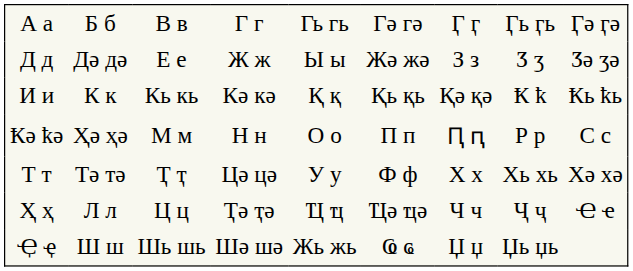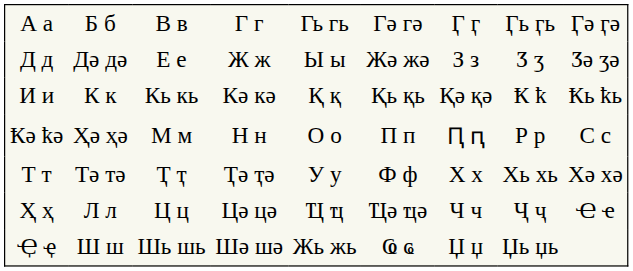 <table cellpadding=4 class="Unicode" style="font-size:larger; text-align:center; border-color:black; border-width:1px; border-style:solid; border-collapse:collapse; background-color:#F8F8EF;" summary="Sixty-two letters of the Abkhaz alphabet, capital and small">
 <tr>
 <td>А а</td>
 <td>Б б</td>
 <td>В в</td>
 <td>Г г</td>
 <td>Гь гь</td>
 <td>Гә гә</td>
 <td>Ӷ ӷ</td>
 <td>Ӷь ӷь</td>
 <td>Ӷә ӷә</td>
 </tr>
 <tr>
 <td>Д д</td>
 <td>Дә дә</td>
 <td>Е е</td>
 <td>Ж ж</td>
 <td>Ы ы</td>
 <td>Жә жә</td>
 <td>З з</td>
 <td>Ӡ ӡ</td>
 <td>Ӡә ӡә</td>
 </tr>
 <tr>
 <td>И и</td>
 <td>К к</td>
 <td>Кь кь</td>
 <td>Кә кә</td>
 <td>Қ қ</td>
 <td>Қь қь</td>
 <td>Қә қә</td>
 <td>Ҟ ҟ</td>
 <td>Ҟь ҟь</td>
 </tr>
 <tr>
 <td>Ҟә ҟә</td>
 <td>Ҳә ҳә</td>
 <td>М м</td>
 <td>Н н</td>
 <td>О о</td>
 <td>П п</td>
 <td>Ԥ ԥ</td>
 <td>Р р</td>
 <td>С с</td>
 </tr>
 <tr>
 <td>Т т</td>
 <td>Тә тә</td>
 <td>Ҭ ҭ</td>
-<td>Цә цә</td>
+<td>Ҭә ҭә</td>
 <td>У у</td>
 <td>Ф ф</td>
 <td>Х х</td>
 <td>Хь хь</td>
 <td>Хә хә</td>
 </tr>
 <tr>
 <td>Ҳ ҳ</td>
 <td>Л л</td>
 <td>Ц ц</td>
-<td>Ҭә ҭә</td>
+<td>Цә цә</td>
 <td>Ҵ ҵ</td>
 <td>Ҵә ҵә</td>
 <td>Ч ч</td>
 <td>Ҷ ҷ</td>
 <td>Ҽ ҽ</td>
 </tr>
 <tr>
 <td>Ҿ ҿ</td>
 <td>Ш ш</td>
 <td>Шь шь</td>
 <td>Шә шә</td>
 <td>Жь жь</td>
 <td>Ҩ ҩ</td>
 <td>Џ џ</td>
 <td>Џь џь</td>
 </tr>
 </table>
